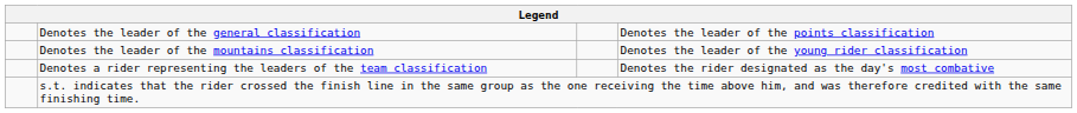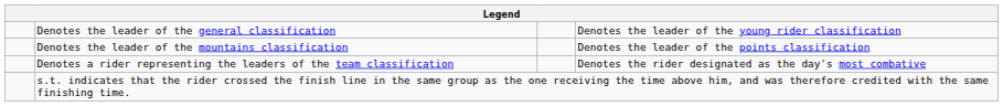 <table class="wikitable">
 <tr>
 <th colspan=4>Legend</th>
 </tr>
 <tr>
 <td>    </td>
 <td>Denotes the leader of the <a href='#'>general classification</a></td>
 <td>    </td>
-<td>Denotes the leader of the <a href='#'>points classification</a></td>
+<td>Denotes the leader of the <a href='#'>young rider classification</a></td>
 </tr>
 <tr>
 <td>    </td>
 <td>Denotes the leader of the <a href='#'>mountains classification</a></td>
 <td>    </td>
-<td>Denotes the leader of the <a href='#'>young rider classification</a></td>
+<td>Denotes the leader of the <a href='#'>points classification</a></td>
 </tr>
 <tr>
 <td>    </td>
 <td>Denotes a rider representing the leaders of the <a href='#'>team classification</a></td>
 <td>    </td>
 <td>Denotes the rider designated as the day's <a href='#'>most combative</a></td>
 </tr>
 <tr>
 <td>  </td>
 <td colspan=3>s.t. indicates that the rider crossed the finish line in the same group as the one receiving the time above him, and was therefore credited with the same finishing time.</td>
 </tr>
 </table>
